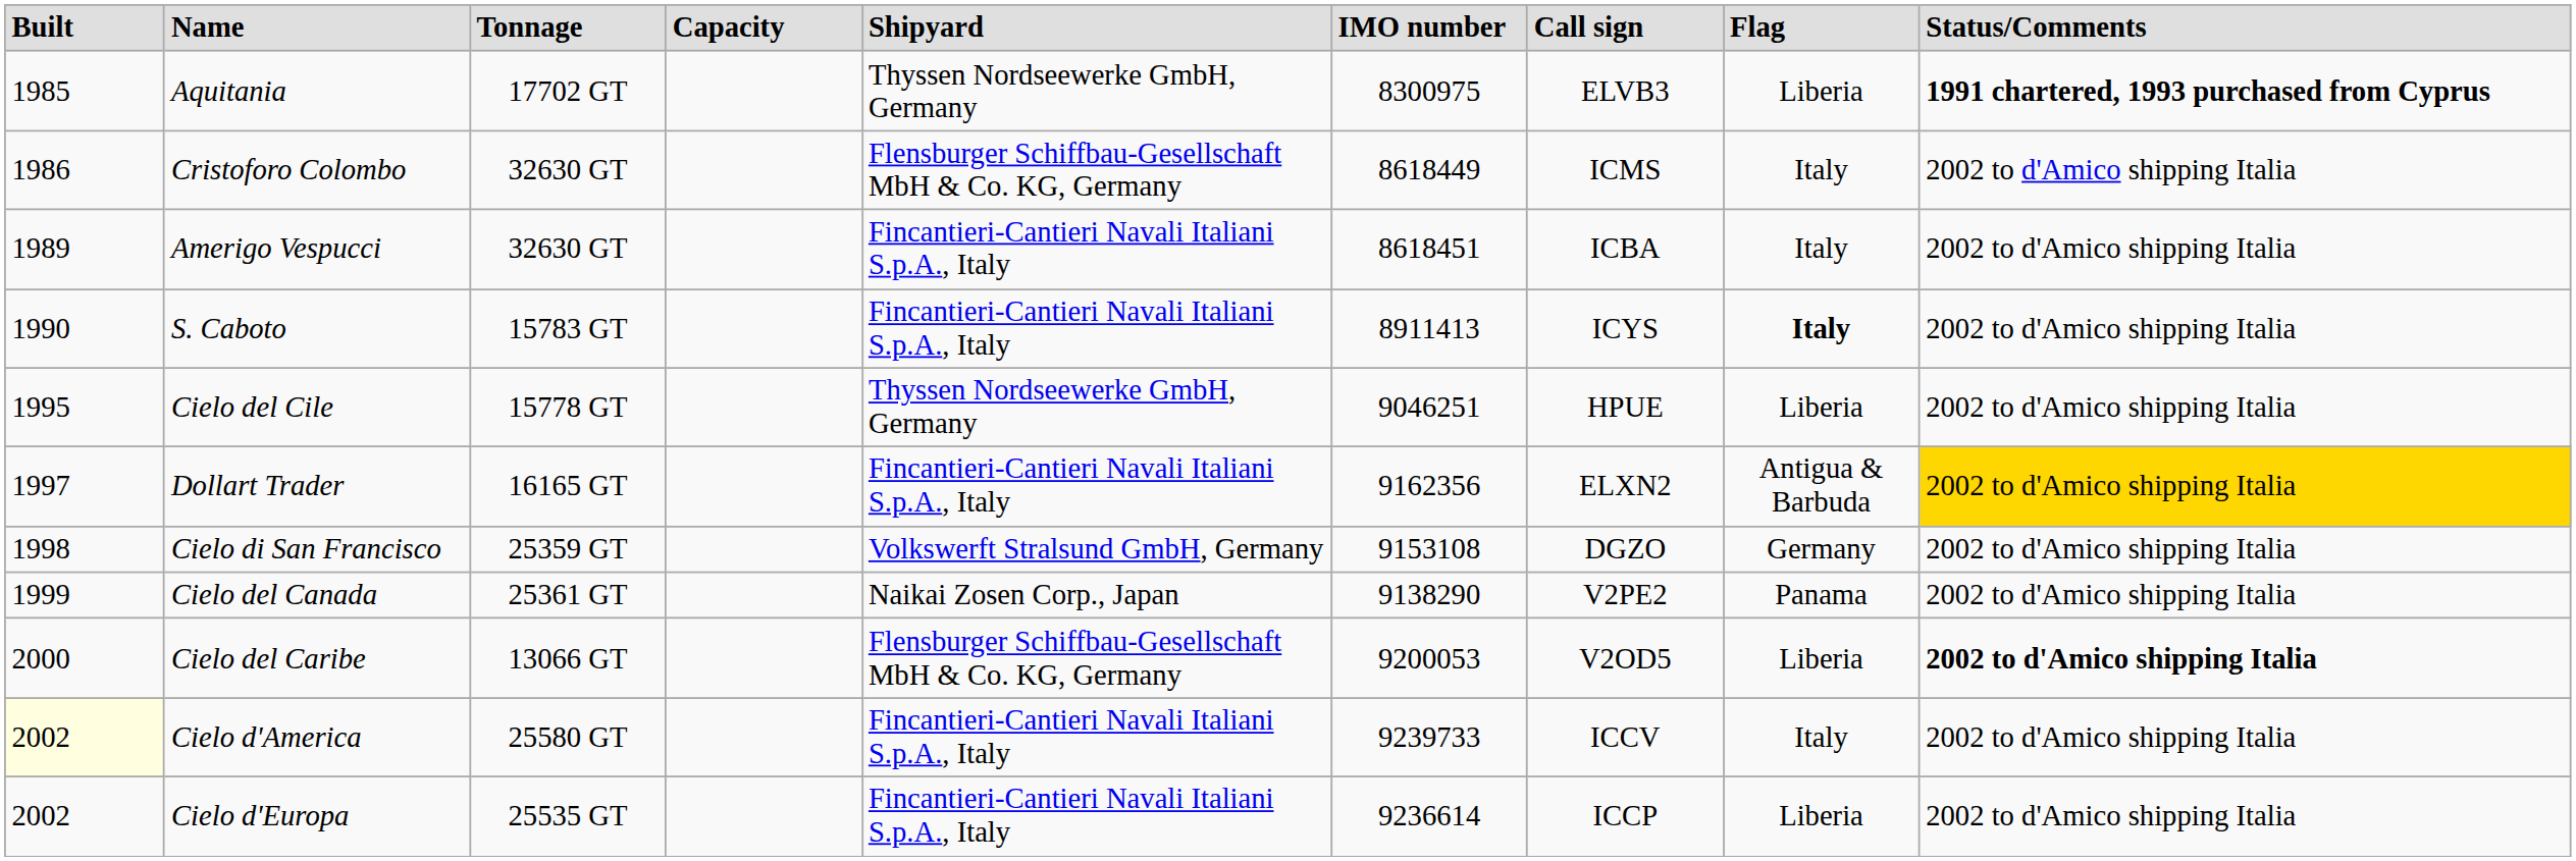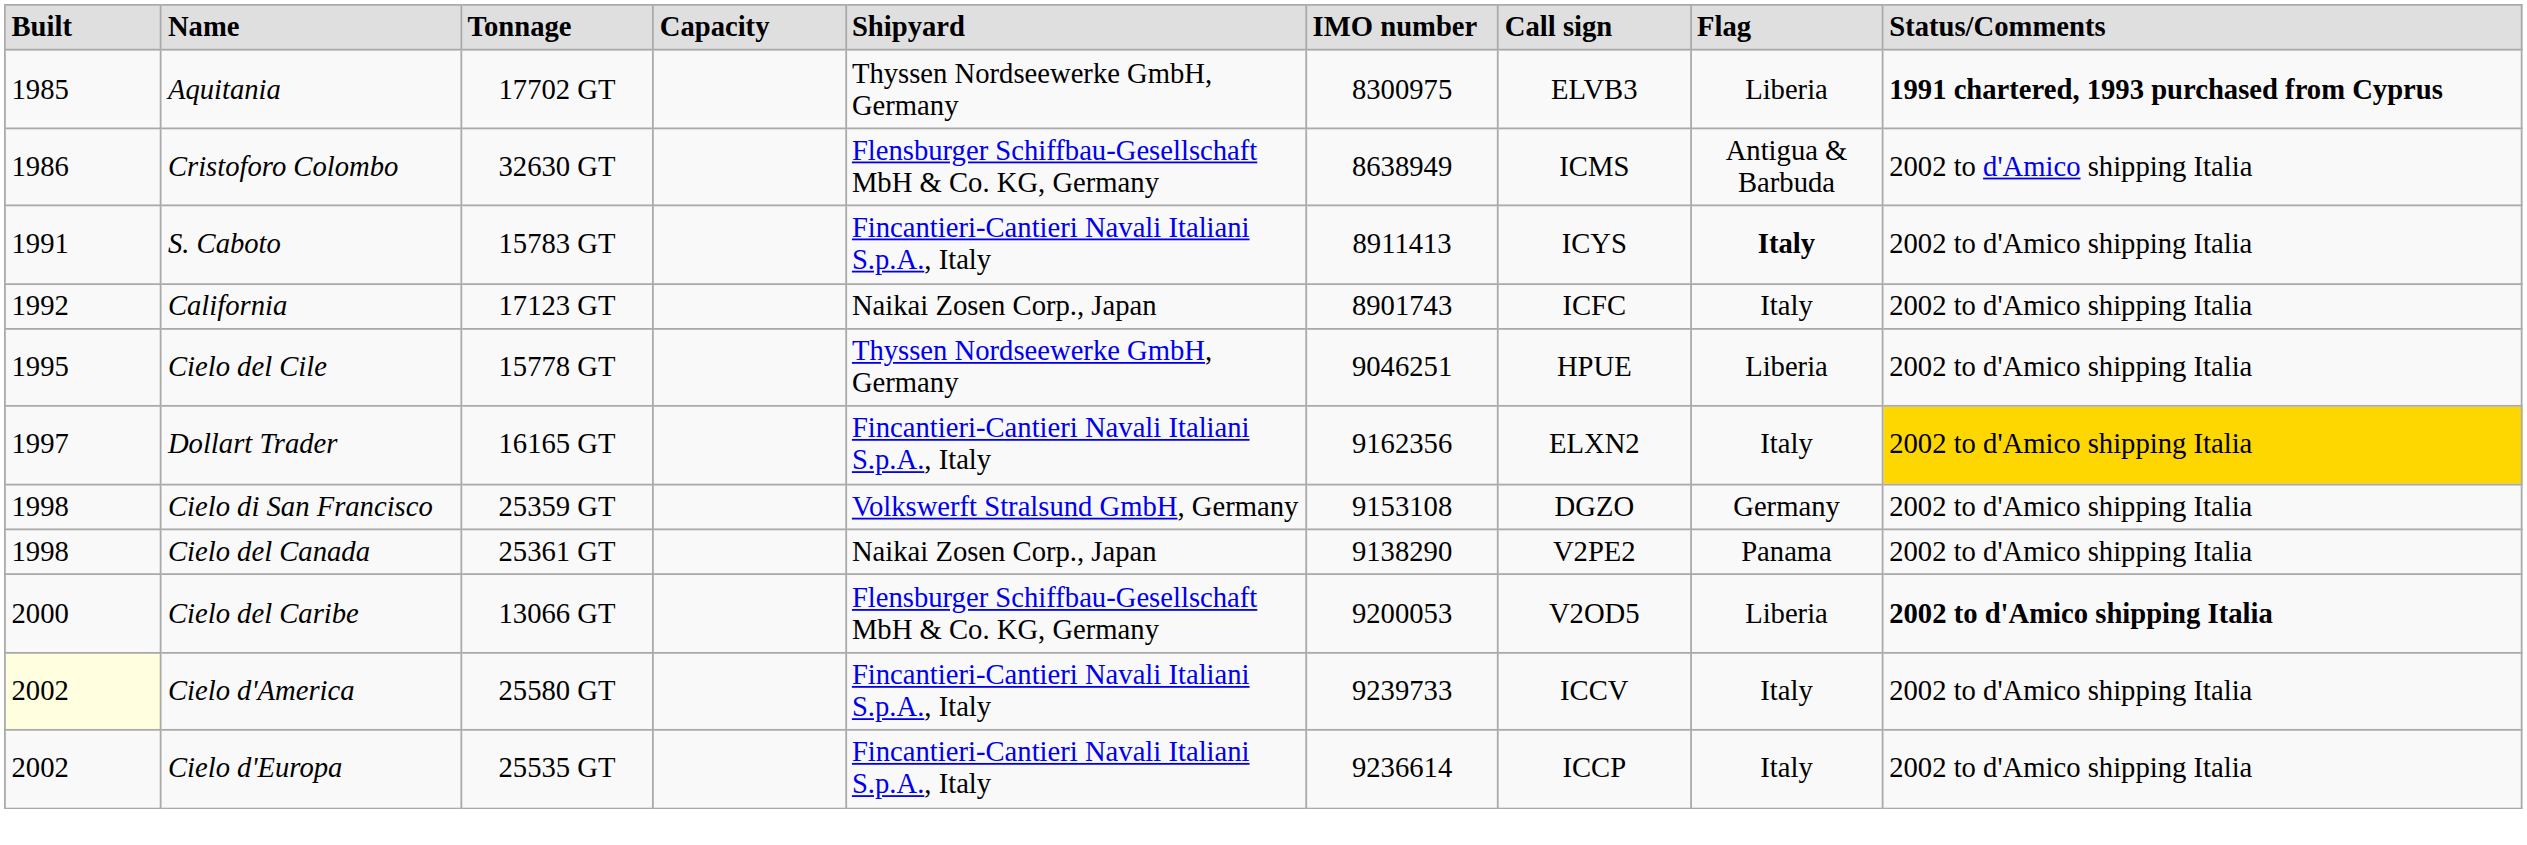 <table class="wikitable sortable">
 <tr bgcolor="#dfdfdf">
 <td width="80"><strong>Built</strong></td>
 <td width="160"><strong>Name</strong></td>
 <td width="100"><strong>Tonnage</strong></td>
 <td width="100"><strong>Capacity</strong></td>
 <td width="250"><strong>Shipyard</strong></td>
 <td width="100"><strong>IMO number</strong></td>
 <td width="100"><strong>Call sign</strong></td>
 <td width="100"><strong>Flag</strong></td>
 <td width="350"><strong>Status/Comments</strong></td>
 </tr>
 <tr ---->
 <td>1985</td>
 <td><em>Aquitania</em></td>
 <td align=Center>17702 GT</td>
 <td align=Center></td>
 <td>Thyssen Nordseewerke GmbH, Germany</td>
 <td align=Center>8300975</td>
 <td align=Center>ELVB3</td>
 <td align=Center>Liberia</td>
 <td><strong>1991 chartered, 1993 purchased from Cyprus</strong></td>
 </tr>
 <tr ---->
 <td>1986</td>
 <td><em>Cristoforo Colombo</em></td>
 <td align=Center>32630 GT</td>
 <td align=Center></td>
 <td><a href='#'>Flensburger Schiffbau-Gesellschaft</a> MbH & Co. KG, Germany</td>
-<td align=Center>8618449</td>
+<td align=Center>8638949</td>
 <td align=Center>ICMS</td>
-<td align=Center>Italy</td>
+<td align=Center>Antigua & Barbuda</td>
 <td>2002 to <a href='#'>d'Amico</a> shipping Italia</td>
 </tr>
 <tr ---->
-<td>1989</td>
-<td><em>Amerigo Vespucci</em></td>
-<td align=Center>32630 GT</td>
-<td align=Center></td>
-<td><a href='#'>Fincantieri-Cantieri Navali Italiani S.p.A.</a>, Italy</td>
-<td align=Center>8618451</td>
-<td align=Center>ICBA</td>
-<td align=Center>Italy</td>
-<td>2002 to d'Amico shipping Italia</td>
-</tr>
-<tr ---->
-<td>1990</td>
+<td>1991</td>
 <td><em>S. Caboto</em></td>
 <td align=Center>15783 GT</td>
 <td align=Center></td>
 <td><a href='#'>Fincantieri-Cantieri Navali Italiani S.p.A.</a>, Italy</td>
 <td align=Center>8911413</td>
 <td align=Center>ICYS</td>
 <td align=Center><strong>Italy</strong></td>
+<td>2002 to d'Amico shipping Italia</td>
+</tr>
+<tr ---->
+<td>1992</td>
+<td><em>California</em></td>
+<td align=Center>17123 GT</td>
+<td align=Center></td>
+<td>Naikai Zosen Corp., Japan</td>
+<td align=Center>8901743</td>
+<td align=Center>ICFC</td>
+<td align=Center>Italy</td>
 <td>2002 to d'Amico shipping Italia</td>
 </tr>
 <tr ---->
 <td>1995</td>
 <td><em>Cielo del Cile</em></td>
 <td align=Center>15778 GT</td>
 <td align=Center></td>
 <td><a href='#'>Thyssen Nordseewerke GmbH</a>, Germany</td>
 <td align=Center>9046251</td>
 <td align=Center>HPUE</td>
 <td align=Center>Liberia</td>
 <td>2002 to d'Amico shipping Italia</td>
 </tr>
 <tr ---->
 <td>1997</td>
 <td><em>Dollart Trader</em></td>
 <td align=Center>16165 GT</td>
 <td align=Center></td>
 <td><a href='#'>Fincantieri-Cantieri Navali Italiani S.p.A.</a>, Italy</td>
 <td align=Center>9162356</td>
 <td align=Center>ELXN2</td>
-<td align=Center>Antigua & Barbuda</td>
+<td align=Center>Italy</td>
 <td style="background: gold;">2002 to d'Amico shipping Italia</td>
 </tr>
 <tr ---->
 <td>1998</td>
 <td><em>Cielo di San Francisco</em></td>
 <td align=Center>25359 GT</td>
 <td align=Center></td>
 <td><a href='#'>Volkswerft Stralsund GmbH</a>, Germany</td>
 <td align=Center>9153108</td>
 <td align=Center>DGZO</td>
 <td align=Center>Germany</td>
 <td>2002 to d'Amico shipping Italia</td>
 </tr>
 <tr ---->
-<td>1999</td>
+<td>1998</td>
 <td><em>Cielo del Canada</em></td>
 <td align=Center>25361 GT</td>
 <td align=Center></td>
 <td>Naikai Zosen Corp., Japan</td>
 <td align=Center>9138290</td>
 <td align=Center>V2PE2</td>
 <td align=Center>Panama</td>
 <td>2002 to d'Amico shipping Italia</td>
 </tr>
 <tr ---->
 <td>2000</td>
 <td><em>Cielo del Caribe</em></td>
 <td align=Center>13066 GT</td>
 <td align=Center></td>
 <td><a href='#'>Flensburger Schiffbau-Gesellschaft</a> MbH & Co. KG, Germany</td>
 <td align=Center>9200053</td>
 <td align=Center>V2OD5</td>
 <td align=Center>Liberia</td>
 <td><strong>2002 to d'Amico shipping Italia</strong></td>
 </tr>
 <tr ---->
 <td style="background: lightyellow;">2002</td>
 <td><em>Cielo d'America</em></td>
 <td align=Center>25580 GT</td>
 <td align=Center></td>
 <td><a href='#'>Fincantieri-Cantieri Navali Italiani S.p.A.</a>, Italy</td>
 <td align=Center>9239733</td>
 <td align=Center>ICCV</td>
 <td align=Center>Italy</td>
 <td>2002 to d'Amico shipping Italia</td>
 </tr>
 <tr ---->
 <td>2002</td>
 <td><em>Cielo d'Europa</em></td>
 <td align=Center>25535 GT</td>
 <td align=Center></td>
 <td><a href='#'>Fincantieri-Cantieri Navali Italiani S.p.A.</a>, Italy</td>
 <td align=Center>9236614</td>
 <td align=Center>ICCP</td>
-<td align=Center>Liberia</td>
+<td align=Center>Italy</td>
 <td>2002 to d'Amico shipping Italia</td>
 </tr>
 </table>
